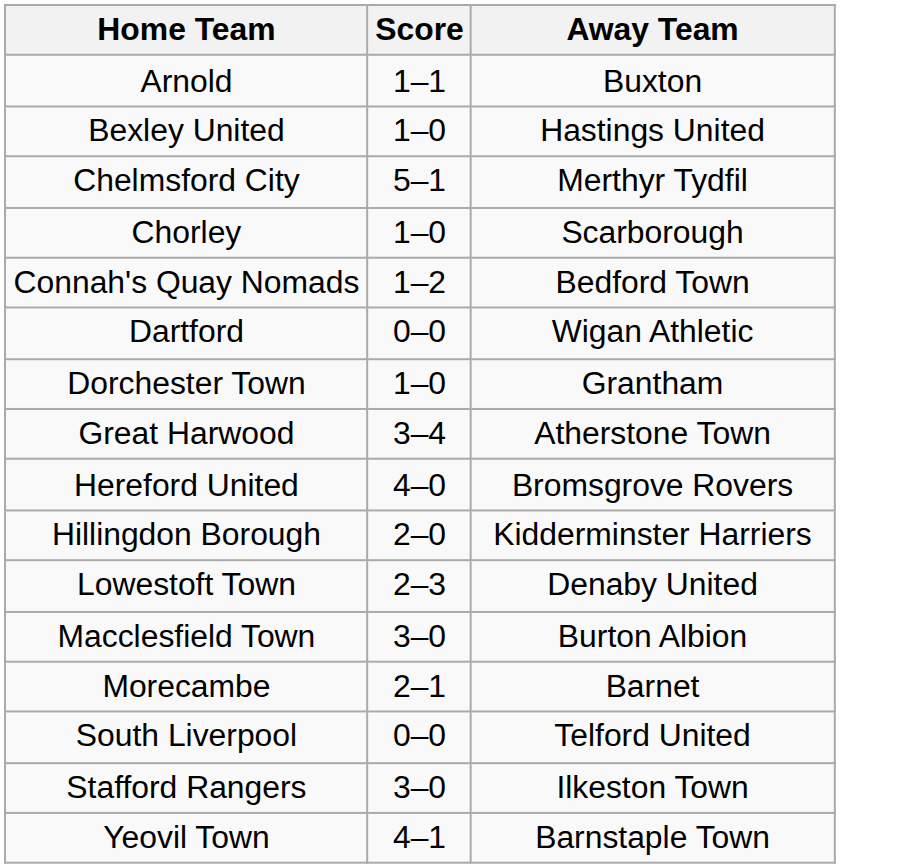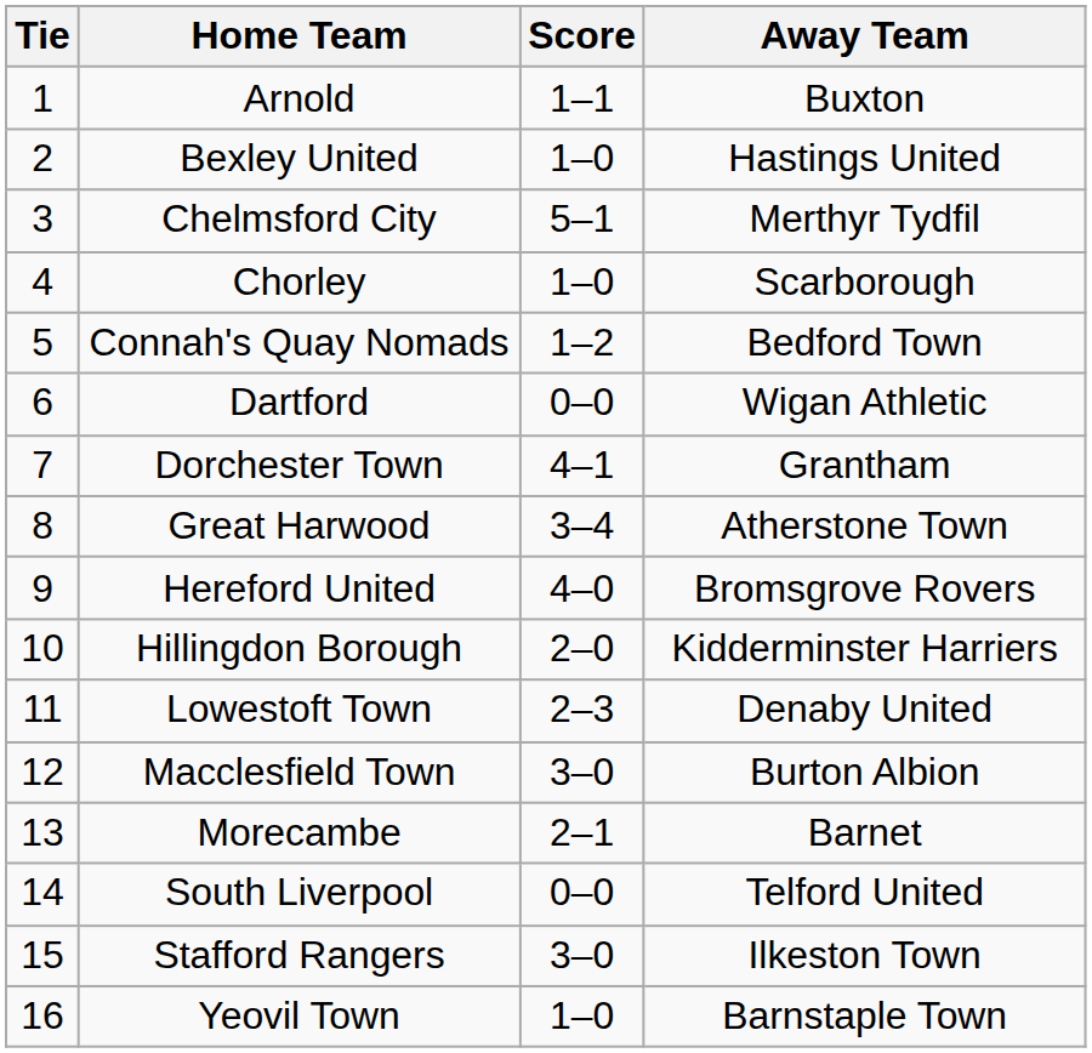 <table class="wikitable" style="text-align:center;">
 <tr>
+<th width=20>Tie</th>
 <th width=175>Home Team</th>
 <th width=20>Score</th>
 <th width=175>Away Team</th>
 </tr>
 <tr>
+<td>1</td>
 <td>Arnold</td>
 <td>1–1</td>
 <td>Buxton</td>
 </tr>
 <tr>
+<td>2</td>
 <td>Bexley United</td>
 <td>1–0</td>
 <td>Hastings United</td>
 </tr>
 <tr>
+<td>3</td>
 <td>Chelmsford City</td>
 <td>5–1</td>
 <td>Merthyr Tydfil</td>
 </tr>
 <tr>
+<td>4</td>
 <td>Chorley</td>
 <td>1–0</td>
 <td>Scarborough</td>
 </tr>
 <tr>
+<td>5</td>
 <td>Connah's Quay Nomads</td>
 <td>1–2</td>
 <td>Bedford Town</td>
 </tr>
 <tr>
+<td>6</td>
 <td>Dartford</td>
 <td>0–0</td>
 <td>Wigan Athletic</td>
 </tr>
 <tr>
+<td>7</td>
 <td>Dorchester Town</td>
-<td>1–0</td>
+<td>4–1</td>
 <td>Grantham</td>
 </tr>
 <tr>
+<td>8</td>
 <td>Great Harwood</td>
 <td>3–4</td>
 <td>Atherstone Town</td>
 </tr>
 <tr>
+<td>9</td>
 <td>Hereford United</td>
 <td>4–0</td>
 <td>Bromsgrove Rovers</td>
 </tr>
 <tr>
+<td>10</td>
 <td>Hillingdon Borough</td>
 <td>2–0</td>
 <td>Kidderminster Harriers</td>
 </tr>
 <tr>
+<td>11</td>
 <td>Lowestoft Town</td>
 <td>2–3</td>
 <td>Denaby United</td>
 </tr>
 <tr>
+<td>12</td>
 <td>Macclesfield Town</td>
 <td>3–0</td>
 <td>Burton Albion</td>
 </tr>
 <tr>
+<td>13</td>
 <td>Morecambe</td>
 <td>2–1</td>
 <td>Barnet</td>
 </tr>
 <tr>
+<td>14</td>
 <td>South Liverpool</td>
 <td>0–0</td>
 <td>Telford United</td>
 </tr>
 <tr>
+<td>15</td>
 <td>Stafford Rangers</td>
 <td>3–0</td>
 <td>Ilkeston Town</td>
 </tr>
 <tr>
+<td>16</td>
 <td>Yeovil Town</td>
-<td>4–1</td>
+<td>1–0</td>
 <td>Barnstaple Town</td>
 </tr>
 </table>
